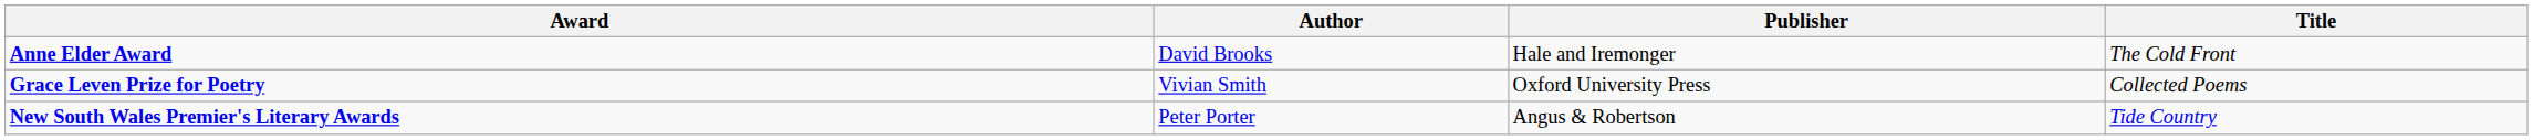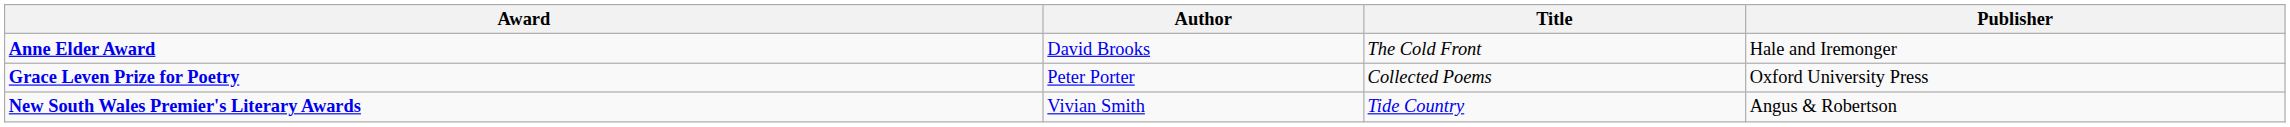 <table class="wikitable" width=100%>
 <tr>
 <th>Award</th>
 <th>Author</th>
+<th>Title</th>
 <th>Publisher</th>
-<th>Title</th>
 </tr>
 <tr>
 <td><strong><a href='#'>Anne Elder Award</a></strong></td>
 <td><a href='#'>David Brooks</a></td>
+<td><em>The Cold Front </em></td>
 <td>Hale and Iremonger</td>
-<td><em>The Cold Front </em></td>
 </tr>
 <tr>
 <td><strong><a href='#'>Grace Leven Prize for Poetry</a></strong></td>
-<td><a href='#'>Vivian Smith</a></td>
+<td><a href='#'>Peter Porter</a></td>
+<td><em>Collected Poems</em></td>
 <td>Oxford University Press</td>
-<td><em>Collected Poems</em></td>
 </tr>
 <tr>
 <td><strong><a href='#'>New South Wales Premier's Literary Awards</a></strong></td>
-<td><a href='#'>Peter Porter</a></td>
+<td><a href='#'>Vivian Smith</a></td>
+<td><em><a href='#'>Tide Country</a></em></td>
 <td>Angus & Robertson</td>
-<td><em><a href='#'>Tide Country</a></em></td>
 </tr>
 </table>
